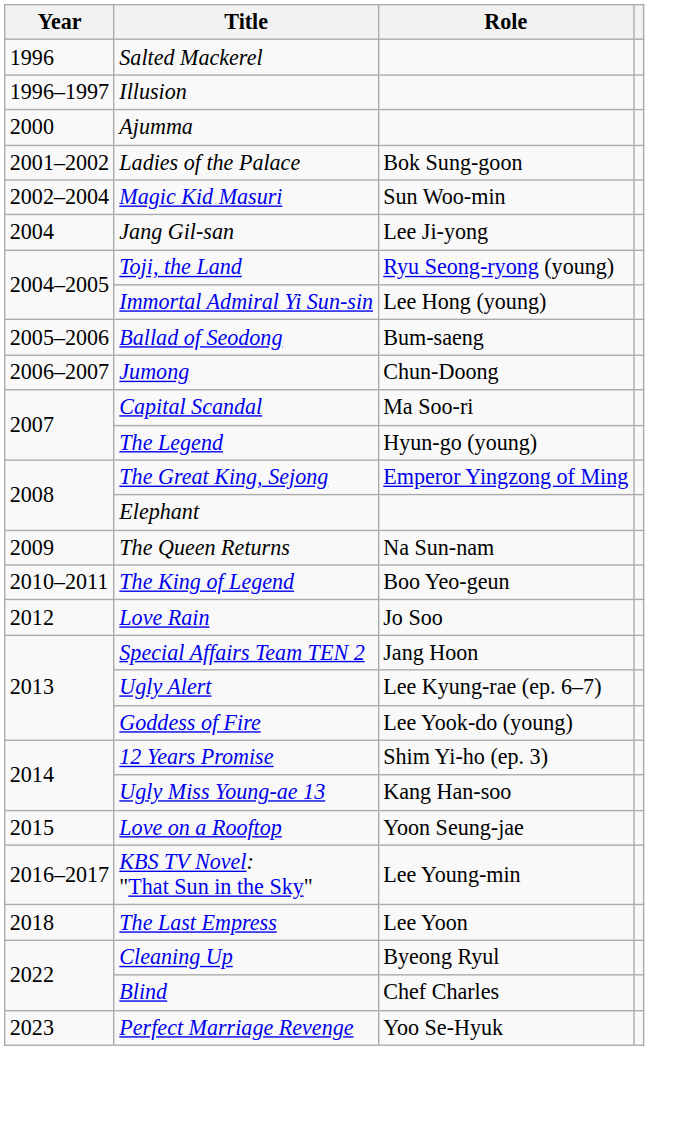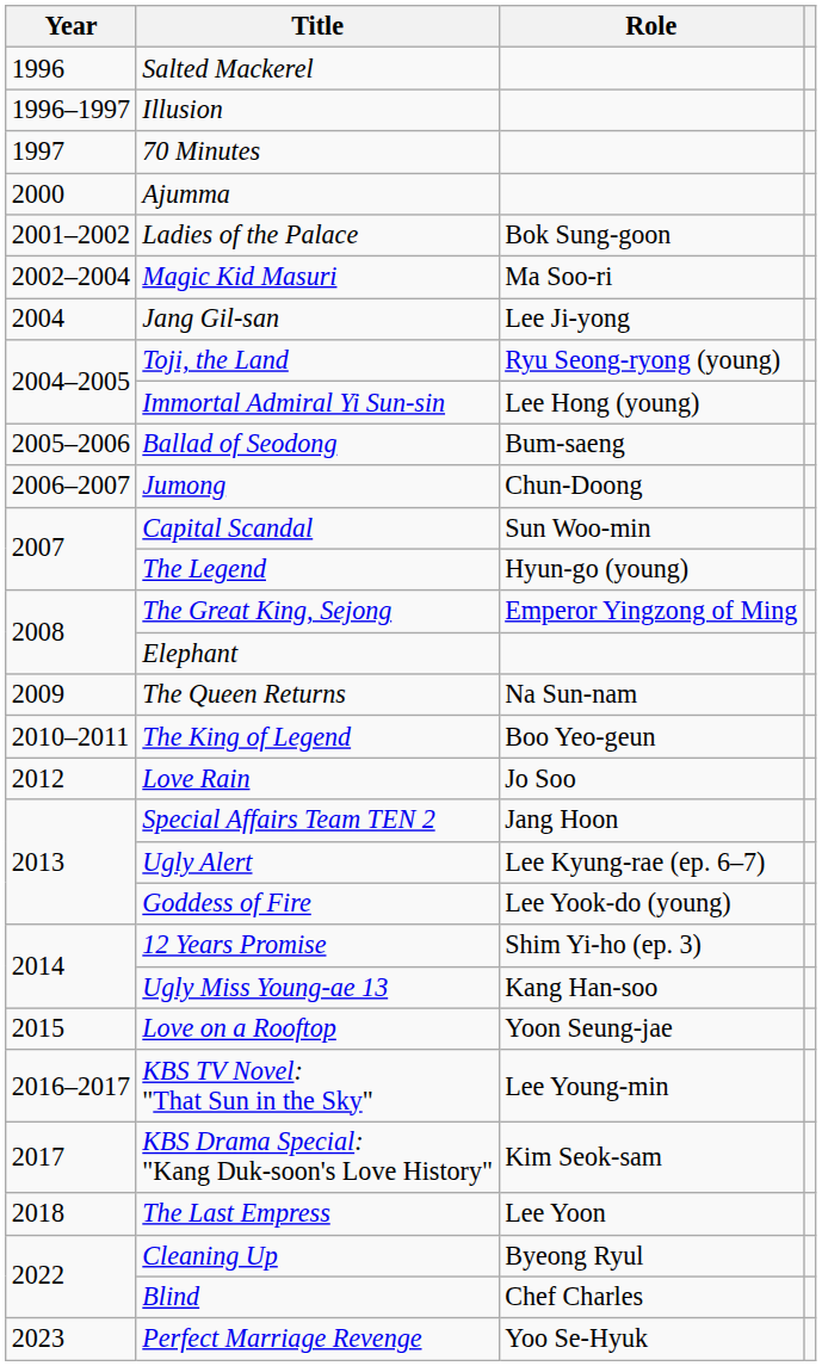 <table class="wikitable">
 <tr>
 <th>Year</th>
 <th>Title</th>
 <th>Role</th>
 <th></th>
 </tr>
 <tr>
 <td>1996</td>
 <td><em>Salted Mackerel </em></td>
 <td></td>
 <td></td>
 </tr>
 <tr>
 <td>1996–1997</td>
 <td><em>Illusion </em></td>
 <td></td>
 <td></td>
 </tr>
 <tr>
+<td>1997</td>
+<td><em>70 Minutes </em></td>
+<td></td>
+<td></td>
+</tr>
+<tr>
 <td>2000</td>
 <td><em>Ajumma</em></td>
 <td></td>
 <td></td>
 </tr>
 <tr>
 <td>2001–2002</td>
 <td><em>Ladies of the Palace</em></td>
 <td>Bok Sung-goon</td>
 <td></td>
 </tr>
 <tr>
 <td>2002–2004</td>
 <td><em><a href='#'>Magic Kid Masuri</a></em></td>
-<td>Sun Woo-min</td>
+<td>Ma Soo-ri</td>
 <td></td>
 </tr>
 <tr>
 <td>2004</td>
 <td><em>Jang Gil-san</em></td>
 <td>Lee Ji-yong</td>
 <td></td>
 </tr>
 <tr>
 <td rowspan="2">2004–2005</td>
 <td><em><a href='#'>Toji, the Land</a></em></td>
 <td><a href='#'>Ryu Seong-ryong</a> (young)</td>
 <td></td>
 </tr>
 <tr>
 <td><em> <a href='#'>Immortal Admiral Yi Sun-sin</a></em></td>
 <td>Lee Hong (young)</td>
 <td></td>
 </tr>
 <tr>
 <td>2005–2006</td>
 <td><em> <a href='#'>Ballad of Seodong</a></em></td>
 <td>Bum-saeng</td>
 <td></td>
 </tr>
 <tr>
 <td>2006–2007</td>
 <td><em><a href='#'>Jumong</a></em></td>
 <td>Chun-Doong</td>
 <td></td>
 </tr>
 <tr>
 <td rowspan="2">2007</td>
 <td><em><a href='#'>Capital Scandal</a></em></td>
-<td>Ma Soo-ri</td>
+<td>Sun Woo-min</td>
 <td></td>
 </tr>
 <tr>
 <td><em><a href='#'>The Legend</a></em></td>
 <td>Hyun-go (young)</td>
 <td></td>
 </tr>
 <tr>
 <td rowspan="2">2008</td>
 <td><em><a href='#'>The Great King, Sejong</a></em></td>
 <td><a href='#'>Emperor Yingzong of Ming</a></td>
 <td></td>
 </tr>
 <tr>
 <td><em>Elephant </em></td>
 <td></td>
 <td></td>
 </tr>
 <tr>
 <td>2009</td>
 <td><em>The Queen Returns </em></td>
 <td>Na Sun-nam</td>
 <td></td>
 </tr>
 <tr>
 <td>2010–2011</td>
 <td><em><a href='#'>The King of Legend</a></em></td>
 <td>Boo Yeo-geun</td>
 <td></td>
 </tr>
 <tr>
 <td>2012</td>
 <td><em><a href='#'>Love Rain</a></em></td>
 <td>Jo Soo</td>
 <td></td>
 </tr>
 <tr>
 <td rowspan="3">2013</td>
 <td><em><a href='#'>Special Affairs Team TEN 2</a></em></td>
 <td>Jang Hoon</td>
 <td></td>
 </tr>
 <tr>
 <td><em><a href='#'>Ugly Alert</a></em></td>
 <td>Lee Kyung-rae (ep. 6–7)</td>
 <td></td>
 </tr>
 <tr>
 <td><em><a href='#'>Goddess of Fire</a></em></td>
 <td>Lee Yook-do (young)</td>
 <td></td>
 </tr>
 <tr>
 <td rowspan="2">2014</td>
 <td><em><a href='#'>12 Years Promise</a></em></td>
 <td>Shim Yi-ho (ep. 3)</td>
 <td></td>
 </tr>
 <tr>
 <td><em><a href='#'>Ugly Miss Young-ae 13</a></em></td>
 <td>Kang Han-soo</td>
 <td></td>
 </tr>
 <tr>
 <td>2015</td>
 <td><a href='#'><em>Love on a Rooftop</em></a></td>
 <td>Yoon Seung-jae</td>
 <td></td>
 </tr>
 <tr>
 <td>2016–2017</td>
 <td><em><a href='#'>KBS TV Novel</a>:</em><br>"<a href='#'>That Sun in the Sky</a>"</td>
 <td>Lee Young-min</td>
 <td></td>
 </tr>
 <tr>
+<td>2017</td>
+<td><em><a href='#'>KBS Drama Special</a>:</em><br>"Kang Duk-soon's Love History"</td>
+<td>Kim Seok-sam</td>
+<td></td>
+</tr>
+<tr>
 <td>2018</td>
 <td><em><a href='#'>The Last Empress</a></em></td>
 <td>Lee Yoon</td>
 <td></td>
 </tr>
 <tr>
 <td rowspan=2>2022</td>
 <td><em><a href='#'>Cleaning Up</a></em></td>
 <td>Byeong Ryul</td>
 <td></td>
 </tr>
 <tr>
 <td><em><a href='#'>Blind</a></em></td>
 <td>Chef Charles</td>
 <td></td>
 </tr>
 <tr>
 <td>2023</td>
 <td><em><a href='#'>Perfect Marriage Revenge</a></em></td>
 <td>Yoo Se-Hyuk</td>
 <td></td>
 </tr>
 </table>
